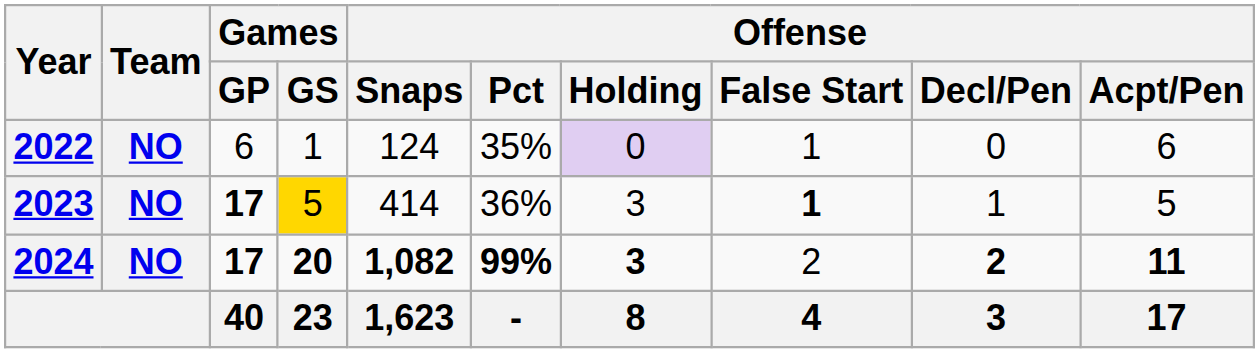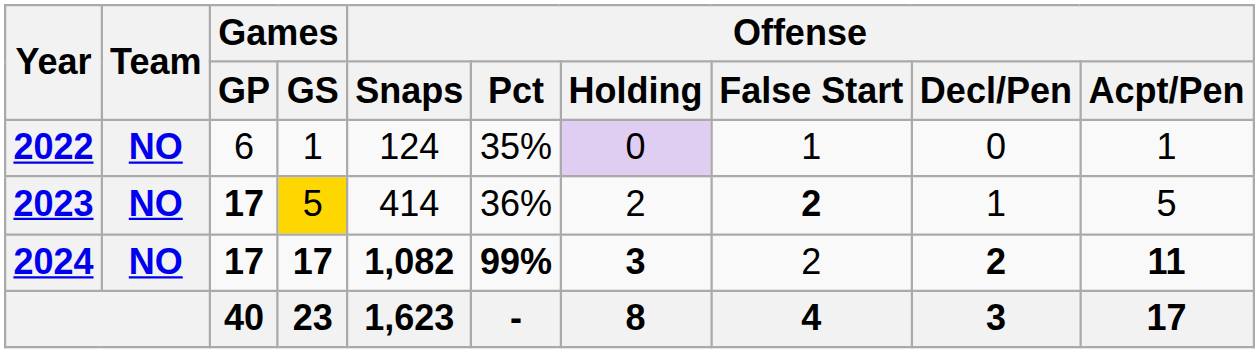 <table class="wikitable" style="text-align:center;">
 <tr>
 <th rowspan="2">Year</th>
 <th rowspan="2">Team</th>
 <th colspan="2">Games</th>
 <th colspan="6">Offense</th>
 </tr>
 <tr>
 <th>GP</th>
 <th>GS</th>
 <th>Snaps</th>
 <th>Pct</th>
 <th>Holding</th>
 <th>False Start</th>
 <th>Decl/Pen</th>
 <th>Acpt/Pen</th>
 </tr>
 <tr>
 <th><a href='#'>2022</a></th>
 <th><a href='#'>NO</a></th>
 <td>6</td>
 <td>1</td>
 <td>124</td>
 <td>35%</td>
 <td style="background:#e0cef2; width:3em;">0</td>
 <td>1</td>
 <td>0</td>
-<td>6</td>
+<td>1</td>
 </tr>
 <tr>
 <th><a href='#'>2023</a></th>
 <th><a href='#'>NO</a></th>
 <td><strong>17</strong></td>
 <td style="background: gold;">5</td>
 <td>414</td>
 <td>36%</td>
-<td>3</td>
-<td><strong>1</strong></td>
+<td>2</td>
+<td><strong>2</strong></td>
 <td>1</td>
 <td>5</td>
 </tr>
 <tr>
 <th><a href='#'>2024</a></th>
 <th><a href='#'>NO</a></th>
 <td><strong>17</strong></td>
-<td><strong>20</strong></td>
+<td><strong>17</strong></td>
 <td><strong>1,082</strong></td>
 <td><strong>99%</strong></td>
 <td><strong>3</strong></td>
 <td>2</td>
 <td><strong>2</strong></td>
 <td><strong>11</strong></td>
 </tr>
 <tr>
 <th colspan="2"></th>
 <th>40</th>
 <th>23</th>
 <th>1,623</th>
 <th>-</th>
 <th>8</th>
 <th>4</th>
 <th>3</th>
 <th>17</th>
 </tr>
 </table>
